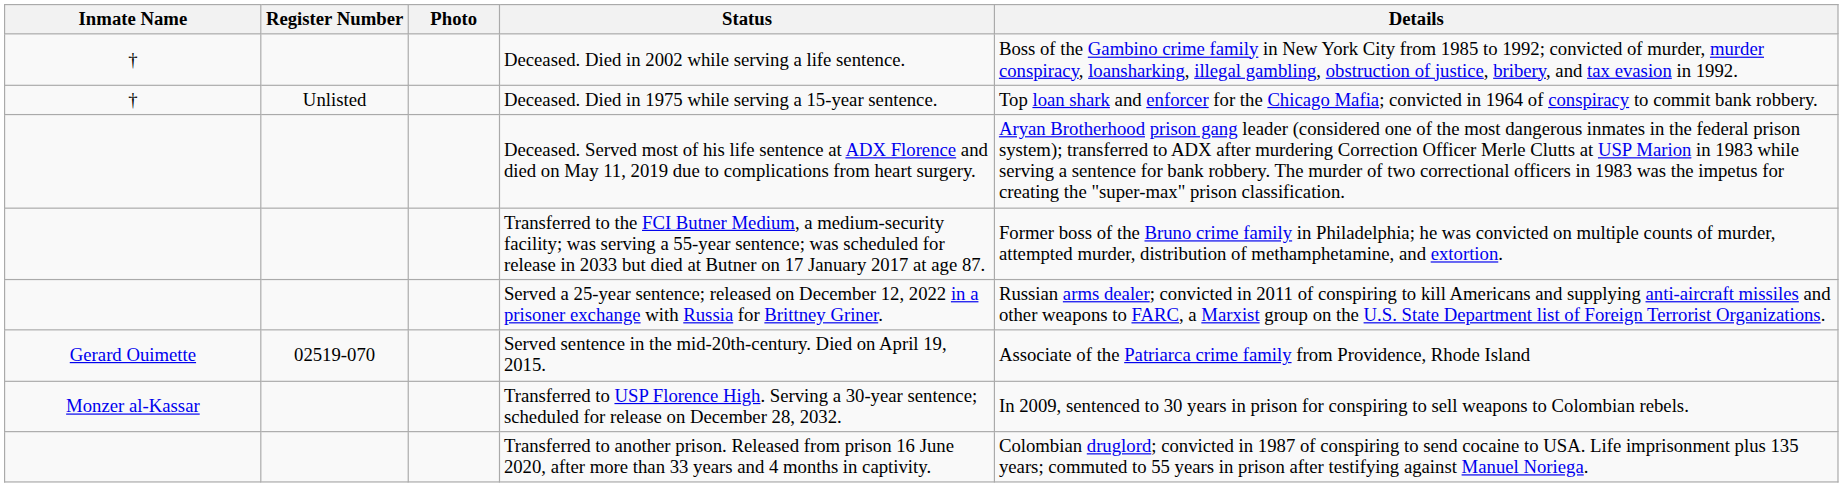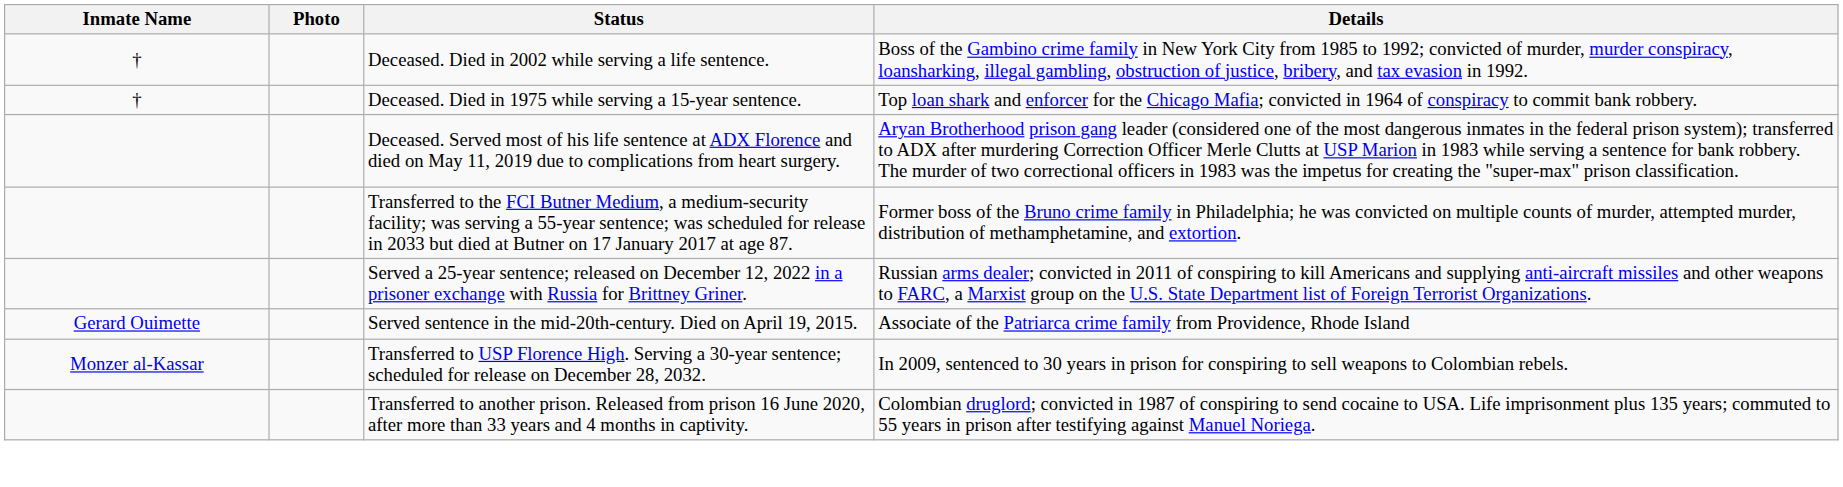 <table class="wikitable sortable">
 <tr>
 <th width=14%>Inmate Name</th>
-<th width=8%>Register Number</th>
 <th width=5%>Photo</th>
 <th width=27%>Status</th>
 <th width=51%>Details</th>
 </tr>
 <tr>
 <td style="text-align:center;">†</td>
 <td style="text-align:center;"></td>
-<td style="text-align:center;"></td>
 <td>Deceased. Died in 2002 while serving a life sentence.</td>
 <td>Boss of the <a href='#'>Gambino crime family</a> in New York City from 1985 to 1992; convicted of murder, <a href='#'>murder conspiracy</a>, <a href='#'>loansharking</a>, <a href='#'>illegal gambling</a>, <a href='#'>obstruction of justice</a>, <a href='#'>bribery</a>, and <a href='#'>tax evasion</a> in 1992.</td>
 </tr>
 <tr>
 <td style="text-align:center;">†</td>
-<td style="text-align:center;">Unlisted</td>
 <td style="text-align:center;"></td>
 <td>Deceased. Died in 1975 while serving a 15-year sentence.</td>
 <td>Top <a href='#'>loan shark</a> and <a href='#'>enforcer</a> for the <a href='#'>Chicago Mafia</a>; convicted in 1964 of <a href='#'>conspiracy</a> to commit bank robbery.</td>
 </tr>
 <tr>
 <td style="text-align:center;"></td>
-<td style="text-align:center;"> </td>
 <td style="text-align:center;"></td>
 <td>Deceased. Served most of his life sentence at <a href='#'>ADX Florence</a> and died on May 11, 2019 due to complications from heart surgery.</td>
 <td><a href='#'>Aryan Brotherhood</a> <a href='#'>prison gang</a> leader (considered one of the most dangerous inmates in the federal prison system); transferred to ADX after murdering Correction Officer Merle Clutts at <a href='#'>USP Marion</a> in 1983 while serving a sentence for bank robbery. The murder of two correctional officers in 1983 was the impetus for creating the "super-max" prison classification.</td>
 </tr>
 <tr>
 <td style="text-align:center;"></td>
-<td align="center"></td>
 <td style="text-align:center;"></td>
 <td>Transferred to the <a href='#'>FCI Butner Medium</a>, a medium-security facility; was serving a 55-year sentence; was scheduled for release in 2033 but died at Butner on 17 January 2017 at age 87.</td>
 <td>Former boss of the <a href='#'>Bruno crime family</a> in Philadelphia; he was convicted on multiple counts of murder, attempted murder, distribution of methamphetamine, and <a href='#'>extortion</a>.</td>
 </tr>
 <tr>
 <td style="text-align:center;"></td>
 <td style="text-align:center;"></td>
-<td style="text-align:center;"></td>
 <td>Served a 25-year sentence; released on December 12, 2022 <a href='#'>in a prisoner exchange</a> with <a href='#'>Russia</a> for <a href='#'>Brittney Griner</a>.</td>
 <td>Russian <a href='#'>arms dealer</a>; convicted in 2011 of conspiring to kill Americans and supplying <a href='#'>anti-aircraft missiles</a> and other weapons to <a href='#'>FARC</a>, a <a href='#'>Marxist</a> group on the <a href='#'>U.S. State Department list of Foreign Terrorist Organizations</a>.</td>
 </tr>
 <tr>
 <td style="text-align:center;"><a href='#'>Gerard Ouimette</a></td>
-<td style="text-align:center;">02519-070</td>
 <td></td>
 <td>Served sentence in the mid-20th-century. Died on April 19, 2015.</td>
 <td>Associate of the <a href='#'>Patriarca crime family</a> from Providence, Rhode Island</td>
 </tr>
 <tr>
 <td style="text-align:center;"><a href='#'>Monzer al-Kassar</a></td>
-<td align="center"></td>
 <td></td>
 <td>Transferred to <a href='#'>USP Florence High</a>. Serving a 30-year sentence; scheduled for release on December 28, 2032.</td>
 <td>In 2009, sentenced to 30 years in prison for conspiring to sell weapons to Colombian rebels.</td>
 </tr>
 <tr>
 <td style="text-align:center;"></td>
 <td style="text-align:center;"></td>
-<td style="text-align:center;"></td>
 <td>Transferred to another prison. Released from prison 16 June 2020, after more than 33 years and 4 months in captivity.</td>
 <td>Colombian <a href='#'>druglord</a>; convicted in 1987 of conspiring to send cocaine to USA. Life imprisonment plus 135 years; commuted to 55 years in prison after testifying against <a href='#'>Manuel Noriega</a>.<br></td>
 </tr>
 </table>
